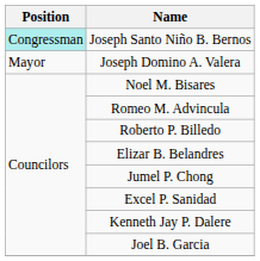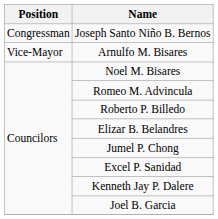 <table class="wikitable" style="line-height:1.20em; font-size:100%;">
 <tr>
 <th>Position</th>
 <th>Name</th>
 </tr>
 <tr>
-<td style="background: paleturquoise;">Congressman</td>
+<td>Congressman</td>
 <td style="text-align:center;">Joseph Santo Niño B. Bernos</td>
 </tr>
 <tr>
-<td>Mayor</td>
-<td style="text-align:center;">Joseph Domino A. Valera</td>
+<td>Vice-Mayor</td>
+<td style="text-align:center;">Arnulfo M. Bisares</td>
 </tr>
 <tr>
 <td rowspan=8>Councilors</td>
 <td style="text-align:center;">Noel M. Bisares</td>
 </tr>
 <tr>
 <td style="text-align:center;">Romeo M. Advincula</td>
 </tr>
 <tr>
 <td style="text-align:center;">Roberto P. Billedo</td>
 </tr>
 <tr>
 <td style="text-align:center;">Elizar B. Belandres</td>
 </tr>
 <tr>
 <td style="text-align:center;">Jumel P. Chong</td>
 </tr>
 <tr>
 <td style="text-align:center;">Excel P. Sanidad</td>
 </tr>
 <tr>
 <td style="text-align:center;">Kenneth Jay P. Dalere</td>
 </tr>
 <tr>
 <td style="text-align:center;">Joel B. Garcia</td>
 </tr>
 <tr>
 </tr>
 </table>
